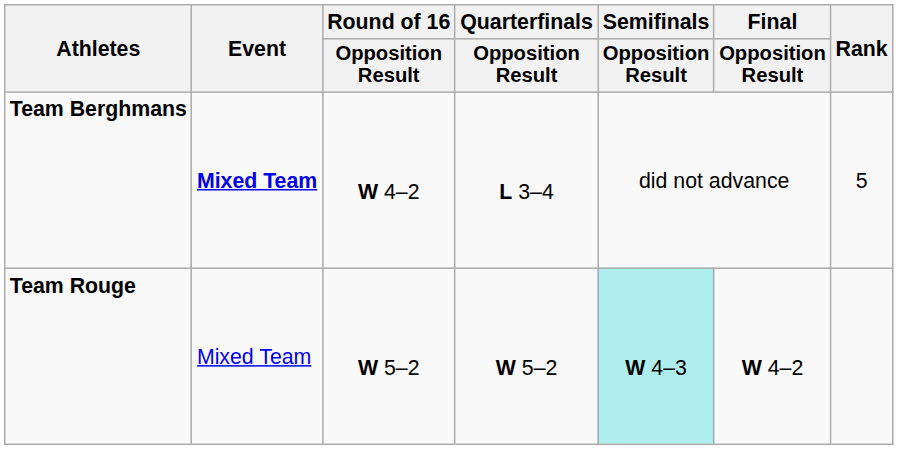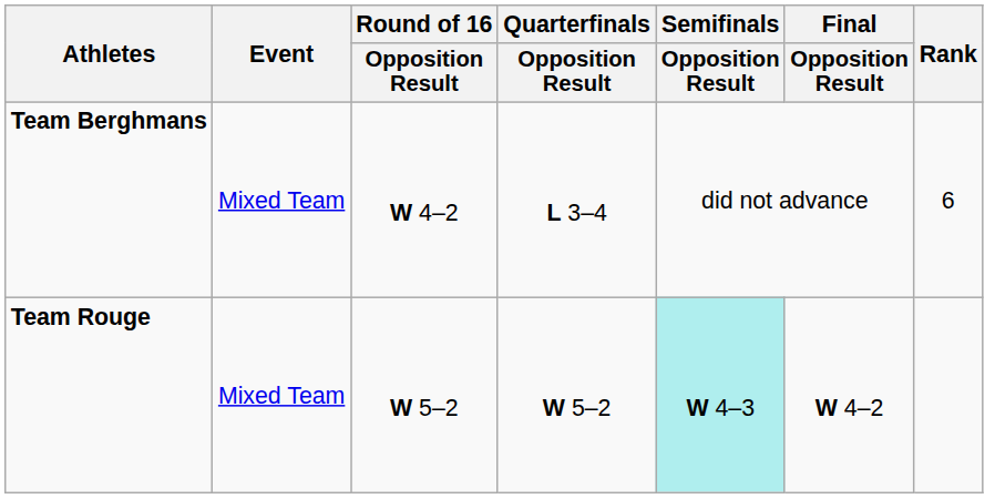 <table class=wikitable style="font-size:90%; text-align:center;">
 <tr>
 <th rowspan=2>Athletes</th>
 <th rowspan=2>Event</th>
 <th>Round of 16</th>
 <th>Quarterfinals</th>
 <th>Semifinals</th>
 <th>Final</th>
 <th rowspan=2>Rank</th>
 </tr>
 <tr style="font-size:95%">
 <th>Opposition<br>Result</th>
 <th>Opposition<br>Result</th>
 <th>Opposition<br>Result</th>
 <th>Opposition<br>Result</th>
 </tr>
 <tr>
 <td align=left valign=top><strong>Team Berghmans</strong><br><br><br><br><br><br><br></td>
-<td align=left><strong><a href='#'>Mixed Team</a></strong></td>
+<td align=left><a href='#'>Mixed Team</a></td>
 <td><br> <strong>W</strong> 4–2</td>
 <td><br> <strong>L</strong> 3–4</td>
 <td colspan=2>did not advance</td>
-<td>5</td>
+<td>6</td>
 </tr>
 <tr>
 <td align=left valign=top><strong>Team Rouge</strong><br><br><br><br><br><br><strong></strong><br></td>
 <td align=left><a href='#'>Mixed Team</a></td>
 <td><br> <strong>W</strong> 5–2</td>
 <td><br> <strong>W</strong> 5–2</td>
 <td style="background: paleturquoise;"><br> <strong>W</strong> 4–3</td>
 <td><br> <strong>W</strong> 4–2</td>
 <td></td>
 </tr>
 </table>
